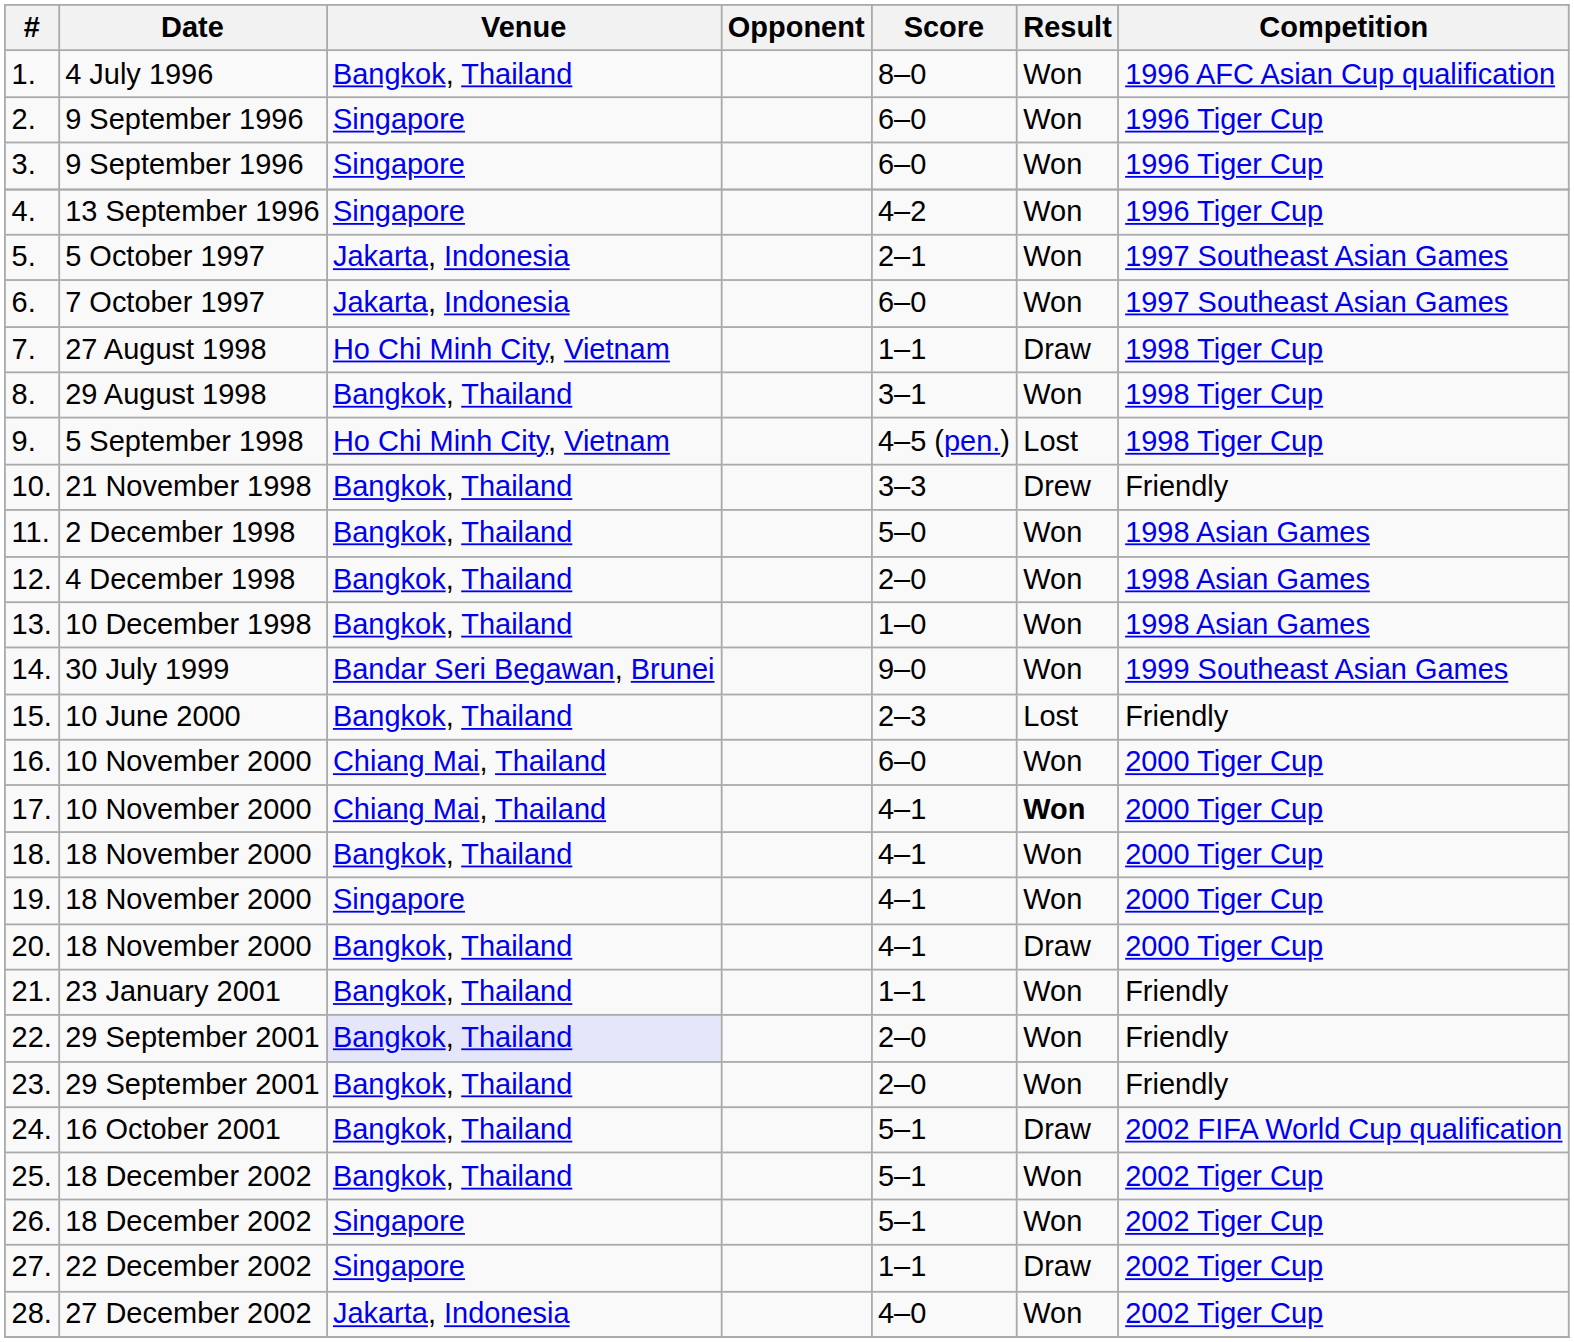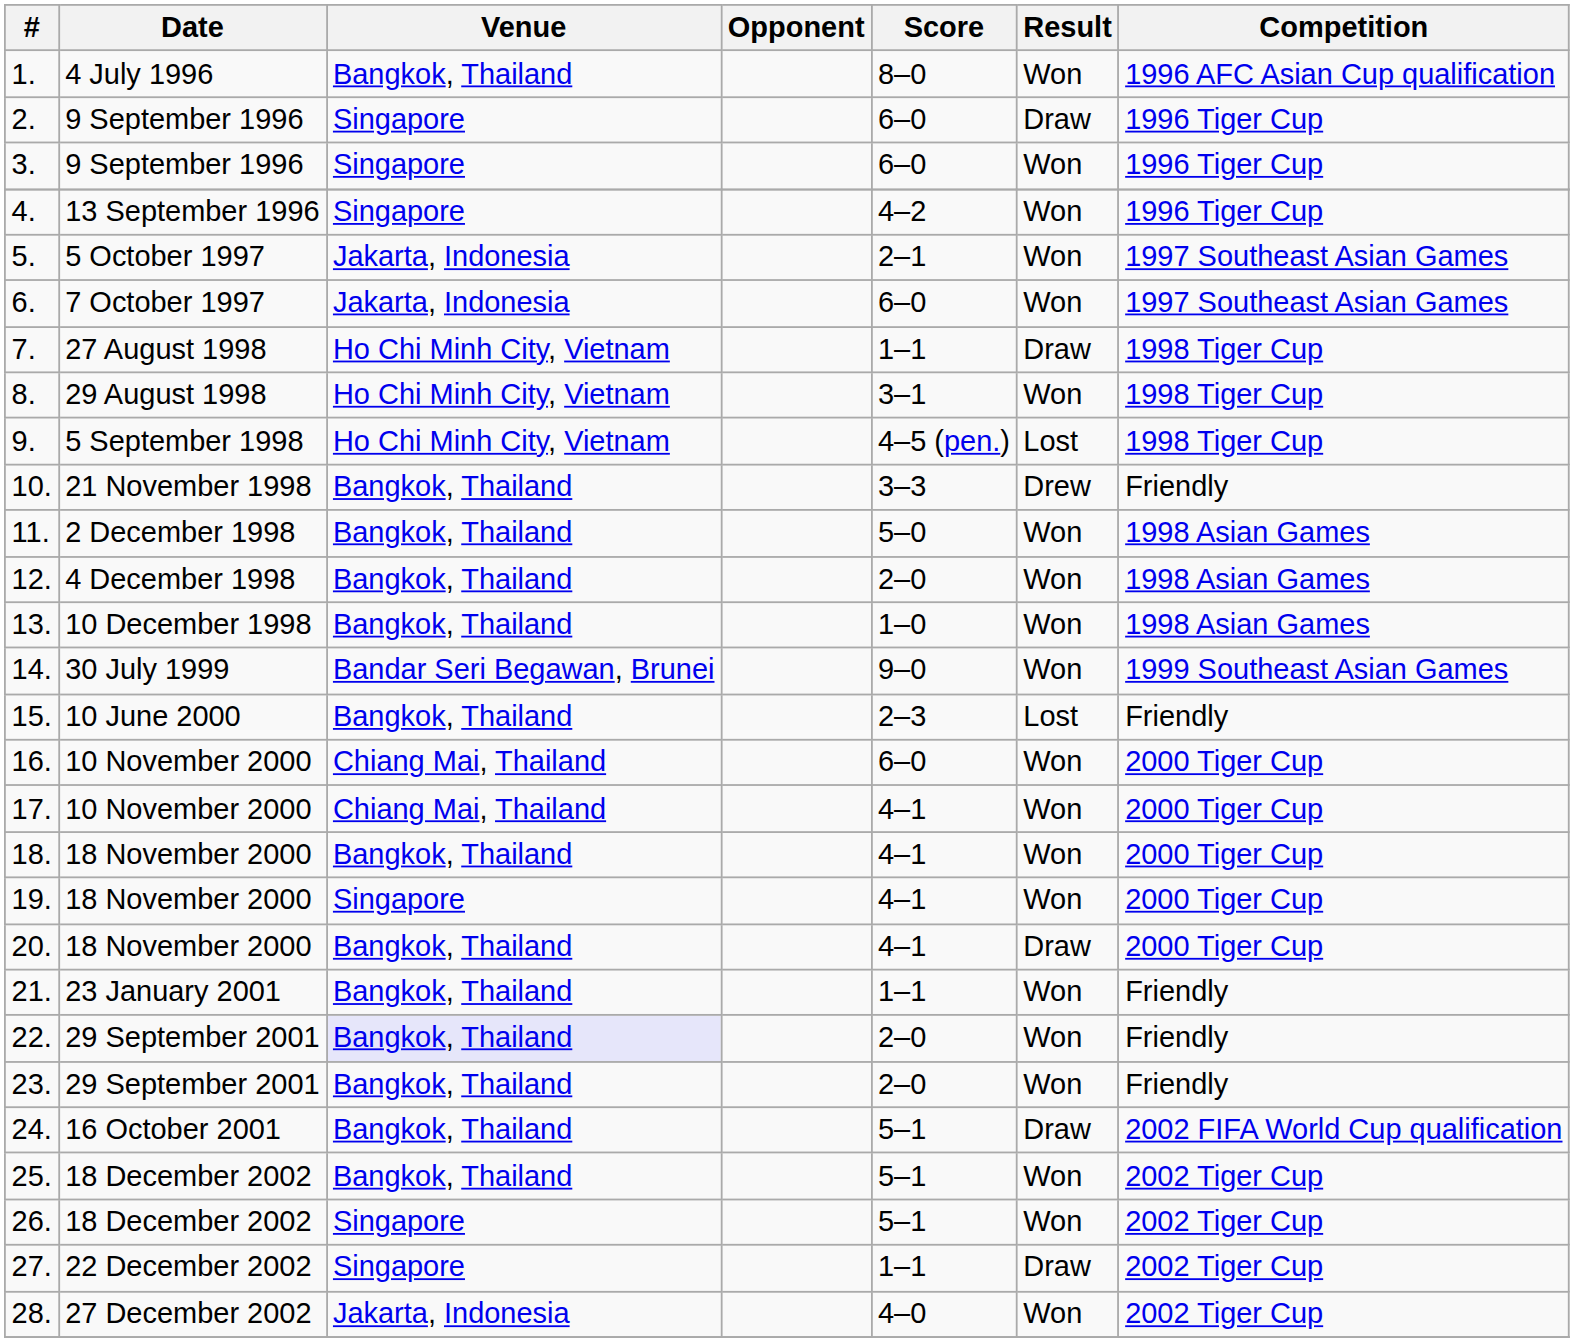 <table class="wikitable sortable">
 <tr>
 <th>#</th>
 <th>Date</th>
 <th>Venue</th>
 <th>Opponent</th>
 <th>Score</th>
 <th>Result</th>
 <th>Competition</th>
 </tr>
 <tr>
 <td>1.</td>
 <td>4 July 1996</td>
 <td><a href='#'>Bangkok</a>, <a href='#'>Thailand</a></td>
 <td></td>
 <td>8–0</td>
 <td>Won</td>
 <td><a href='#'>1996 AFC Asian Cup qualification</a></td>
 </tr>
 <tr>
 <td>2.</td>
 <td>9 September 1996</td>
 <td><a href='#'>Singapore</a></td>
 <td></td>
 <td>6–0</td>
-<td>Won</td>
+<td>Draw</td>
 <td><a href='#'>1996 Tiger Cup</a></td>
 </tr>
 <tr>
 <td>3.</td>
 <td>9 September 1996</td>
 <td><a href='#'>Singapore</a></td>
 <td></td>
 <td>6–0</td>
 <td>Won</td>
 <td><a href='#'>1996 Tiger Cup</a></td>
 </tr>
 <tr>
 </tr>
 <tr>
 <td>4.</td>
 <td>13 September 1996</td>
 <td><a href='#'>Singapore</a></td>
 <td></td>
 <td>4–2</td>
 <td>Won</td>
 <td><a href='#'>1996 Tiger Cup</a></td>
 </tr>
 <tr>
 <td>5.</td>
 <td>5 October 1997</td>
 <td><a href='#'>Jakarta</a>, <a href='#'>Indonesia</a></td>
 <td></td>
 <td>2–1</td>
 <td>Won</td>
 <td><a href='#'>1997 Southeast Asian Games</a></td>
 </tr>
 <tr>
 <td>6.</td>
 <td>7 October 1997</td>
 <td><a href='#'>Jakarta</a>, <a href='#'>Indonesia</a></td>
 <td></td>
 <td>6–0</td>
 <td>Won</td>
 <td><a href='#'>1997 Southeast Asian Games</a></td>
 </tr>
 <tr>
 <td>7.</td>
 <td>27 August 1998</td>
 <td><a href='#'>Ho Chi Minh City</a>, <a href='#'>Vietnam</a></td>
 <td></td>
 <td>1–1</td>
 <td>Draw</td>
 <td><a href='#'>1998 Tiger Cup</a></td>
 </tr>
 <tr>
 <td>8.</td>
 <td>29 August 1998</td>
-<td><a href='#'>Bangkok</a>, <a href='#'>Thailand</a></td>
+<td><a href='#'>Ho Chi Minh City</a>, <a href='#'>Vietnam</a></td>
 <td></td>
 <td>3–1</td>
 <td>Won</td>
 <td><a href='#'>1998 Tiger Cup</a></td>
 </tr>
 <tr>
 <td>9.</td>
 <td>5 September 1998</td>
 <td><a href='#'>Ho Chi Minh City</a>, <a href='#'>Vietnam</a></td>
 <td></td>
 <td>4–5 (<a href='#'>pen.</a>)</td>
 <td>Lost</td>
 <td><a href='#'>1998 Tiger Cup</a></td>
 </tr>
 <tr>
 <td>10.</td>
 <td>21 November 1998</td>
 <td><a href='#'>Bangkok</a>, <a href='#'>Thailand</a></td>
 <td></td>
 <td>3–3</td>
 <td>Drew</td>
 <td>Friendly</td>
 </tr>
 <tr>
 <td>11.</td>
 <td>2 December 1998</td>
 <td><a href='#'>Bangkok</a>, <a href='#'>Thailand</a></td>
 <td></td>
 <td>5–0</td>
 <td>Won</td>
 <td><a href='#'>1998 Asian Games</a></td>
 </tr>
 <tr>
 <td>12.</td>
 <td>4 December 1998</td>
 <td><a href='#'>Bangkok</a>, <a href='#'>Thailand</a></td>
 <td></td>
 <td>2–0</td>
 <td>Won</td>
 <td><a href='#'>1998 Asian Games</a></td>
 </tr>
 <tr>
 <td>13.</td>
 <td>10 December 1998</td>
 <td><a href='#'>Bangkok</a>, <a href='#'>Thailand</a></td>
 <td></td>
 <td>1–0</td>
 <td>Won</td>
 <td><a href='#'>1998 Asian Games</a></td>
 </tr>
 <tr>
 <td>14.</td>
 <td>30 July 1999</td>
 <td><a href='#'>Bandar Seri Begawan</a>, <a href='#'>Brunei</a></td>
 <td></td>
 <td>9–0</td>
 <td>Won</td>
 <td><a href='#'>1999 Southeast Asian Games</a></td>
 </tr>
 <tr>
 <td>15.</td>
 <td>10 June 2000</td>
 <td><a href='#'>Bangkok</a>, <a href='#'>Thailand</a></td>
 <td></td>
 <td>2–3</td>
 <td>Lost</td>
 <td>Friendly</td>
 </tr>
 <tr>
 <td>16.</td>
 <td>10 November 2000</td>
 <td><a href='#'>Chiang Mai</a>, <a href='#'>Thailand</a></td>
 <td></td>
 <td>6–0</td>
 <td>Won</td>
 <td><a href='#'>2000 Tiger Cup</a></td>
 </tr>
 <tr>
 <td>17.</td>
 <td>10 November 2000</td>
 <td><a href='#'>Chiang Mai</a>, <a href='#'>Thailand</a></td>
 <td></td>
 <td>4–1</td>
-<td><strong>Won</strong></td>
+<td>Won</td>
 <td><a href='#'>2000 Tiger Cup</a></td>
 </tr>
 <tr>
 <td>18.</td>
 <td>18 November 2000</td>
 <td><a href='#'>Bangkok</a>, <a href='#'>Thailand</a></td>
 <td></td>
 <td>4–1</td>
 <td>Won</td>
 <td><a href='#'>2000 Tiger Cup</a></td>
 </tr>
 <tr>
 <td>19.</td>
 <td>18 November 2000</td>
 <td><a href='#'>Singapore</a></td>
 <td></td>
 <td>4–1</td>
 <td>Won</td>
 <td><a href='#'>2000 Tiger Cup</a></td>
 </tr>
 <tr>
 <td>20.</td>
 <td>18 November 2000</td>
 <td><a href='#'>Bangkok</a>, <a href='#'>Thailand</a></td>
 <td></td>
 <td>4–1</td>
 <td>Draw</td>
 <td><a href='#'>2000 Tiger Cup</a></td>
 </tr>
 <tr>
 <td>21.</td>
 <td>23 January 2001</td>
 <td><a href='#'>Bangkok</a>, <a href='#'>Thailand</a></td>
 <td></td>
 <td>1–1</td>
 <td>Won</td>
 <td>Friendly</td>
 </tr>
 <tr>
 <td>22.</td>
 <td>29 September 2001</td>
 <td style="background: lavender;"><a href='#'>Bangkok</a>, <a href='#'>Thailand</a></td>
 <td></td>
 <td>2–0</td>
 <td>Won</td>
 <td>Friendly</td>
 </tr>
 <tr>
 <td>23.</td>
 <td>29 September 2001</td>
 <td><a href='#'>Bangkok</a>, <a href='#'>Thailand</a></td>
 <td></td>
 <td>2–0</td>
 <td>Won</td>
 <td>Friendly</td>
 </tr>
 <tr>
 <td>24.</td>
 <td>16 October 2001</td>
 <td><a href='#'>Bangkok</a>, <a href='#'>Thailand</a></td>
 <td></td>
 <td>5–1</td>
 <td>Draw</td>
 <td><a href='#'>2002 FIFA World Cup qualification</a></td>
 </tr>
 <tr>
 <td>25.</td>
 <td>18 December 2002</td>
 <td><a href='#'>Bangkok</a>, <a href='#'>Thailand</a></td>
 <td></td>
 <td>5–1</td>
 <td>Won</td>
 <td><a href='#'>2002 Tiger Cup</a></td>
 </tr>
 <tr>
 <td>26.</td>
 <td>18 December 2002</td>
 <td><a href='#'>Singapore</a></td>
 <td></td>
 <td>5–1</td>
 <td>Won</td>
 <td><a href='#'>2002 Tiger Cup</a></td>
 </tr>
 <tr>
 <td>27.</td>
 <td>22 December 2002</td>
 <td><a href='#'>Singapore</a></td>
 <td></td>
 <td>1–1</td>
 <td>Draw</td>
 <td><a href='#'>2002 Tiger Cup</a></td>
 </tr>
 <tr>
 <td>28.</td>
 <td>27 December 2002</td>
 <td><a href='#'>Jakarta</a>, <a href='#'>Indonesia</a></td>
 <td></td>
 <td>4–0</td>
 <td>Won</td>
 <td><a href='#'>2002 Tiger Cup</a></td>
 </tr>
 <tr>
 </tr>
 </table>
